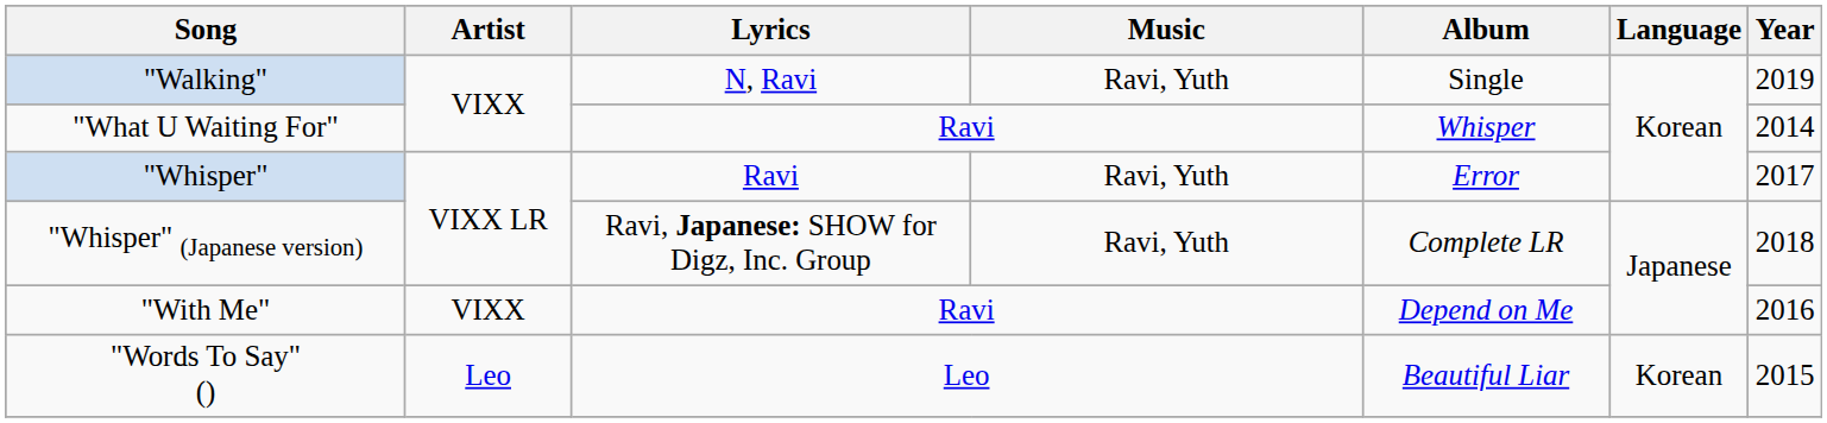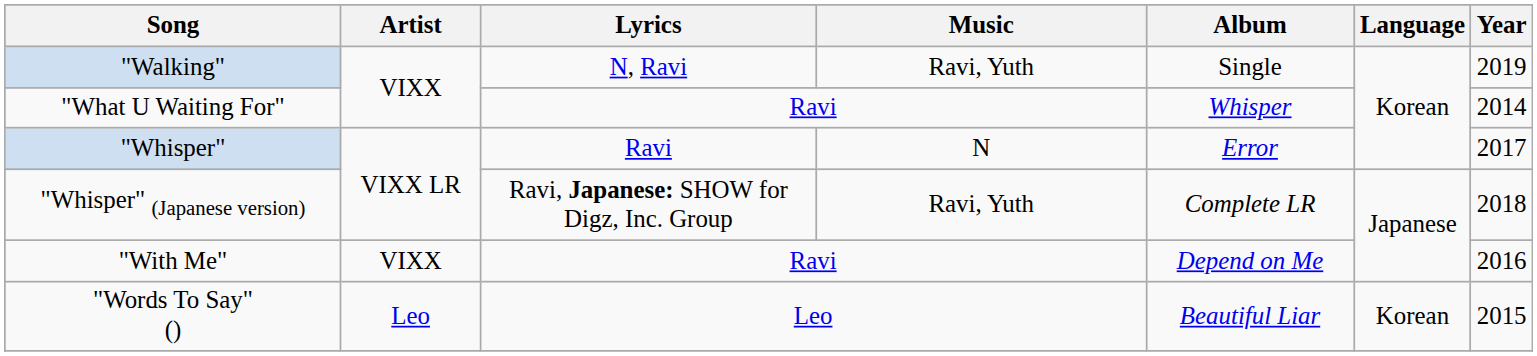 <table class="wikitable sortable" style="margin:0.5em auto; clear:both; font-size:.9em; text-align:center; width:100%">
 <tr>
 <th style="width:25%">Song</th>
 <th style="width:10%">Artist</th>
 <th class="unsortable" style="width:25%">Lyrics</th>
 <th class="unsortable" style="width:25%">Music</th>
 <th style="width:25%">Album</th>
 <th style="width:25%">Language</th>
 <th style="width:25%">Year</th>
 </tr>
 <tr>
 <td style="background:#CEDFF2;">"Walking"</td>
 <td rowspan="2">VIXX</td>
 <td><a href='#'>N</a>, <a href='#'>Ravi</a></td>
 <td>Ravi, Yuth</td>
 <td>Single</td>
 <td rowspan="3">Korean</td>
 <td>2019</td>
 </tr>
 <tr>
 <td>"What U Waiting For"</td>
 <td colspan="2"><a href='#'>Ravi</a></td>
 <td><em><a href='#'>Whisper</a></em></td>
 <td>2014</td>
 </tr>
 <tr>
 <td style="background:#CEDFF2;">"Whisper"</td>
 <td rowspan="2">VIXX LR</td>
 <td><a href='#'>Ravi</a></td>
-<td>Ravi, Yuth</td>
+<td>N</td>
 <td><em><a href='#'>Error</a></em></td>
 <td>2017</td>
 </tr>
 <tr>
 <td>"Whisper" <sub>(Japanese version)</sub></td>
 <td>Ravi, <strong>Japanese:</strong> SHOW for Digz, Inc. Group</td>
 <td>Ravi, Yuth</td>
 <td><em>Complete LR</em></td>
 <td rowspan="2">Japanese</td>
 <td>2018</td>
 </tr>
 <tr>
 <td>"With Me"</td>
 <td>VIXX</td>
 <td colspan="2"><a href='#'>Ravi</a></td>
 <td><em><a href='#'>Depend on Me</a></em></td>
 <td>2016</td>
 </tr>
 <tr>
 <td>"Words To Say"<br>()</td>
 <td><a href='#'>Leo</a></td>
 <td colspan="2"><a href='#'>Leo</a></td>
 <td><em><a href='#'>Beautiful Liar</a></em></td>
 <td>Korean</td>
 <td>2015</td>
 </tr>
 </table>
